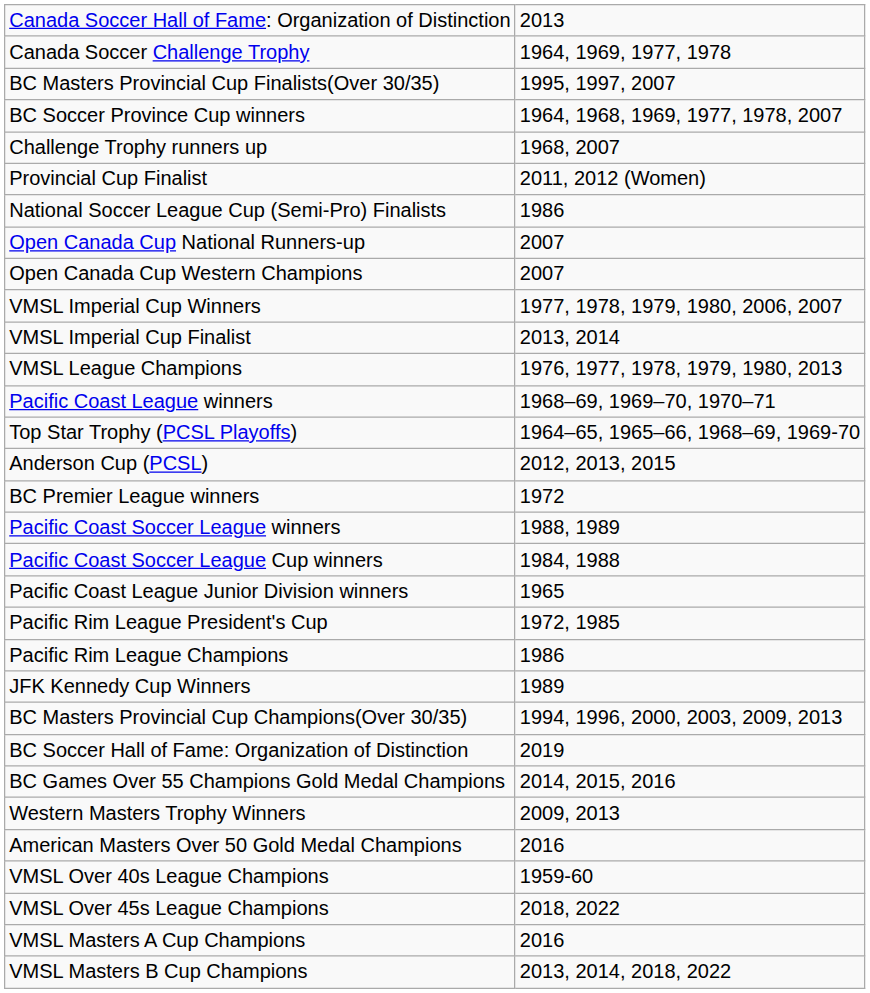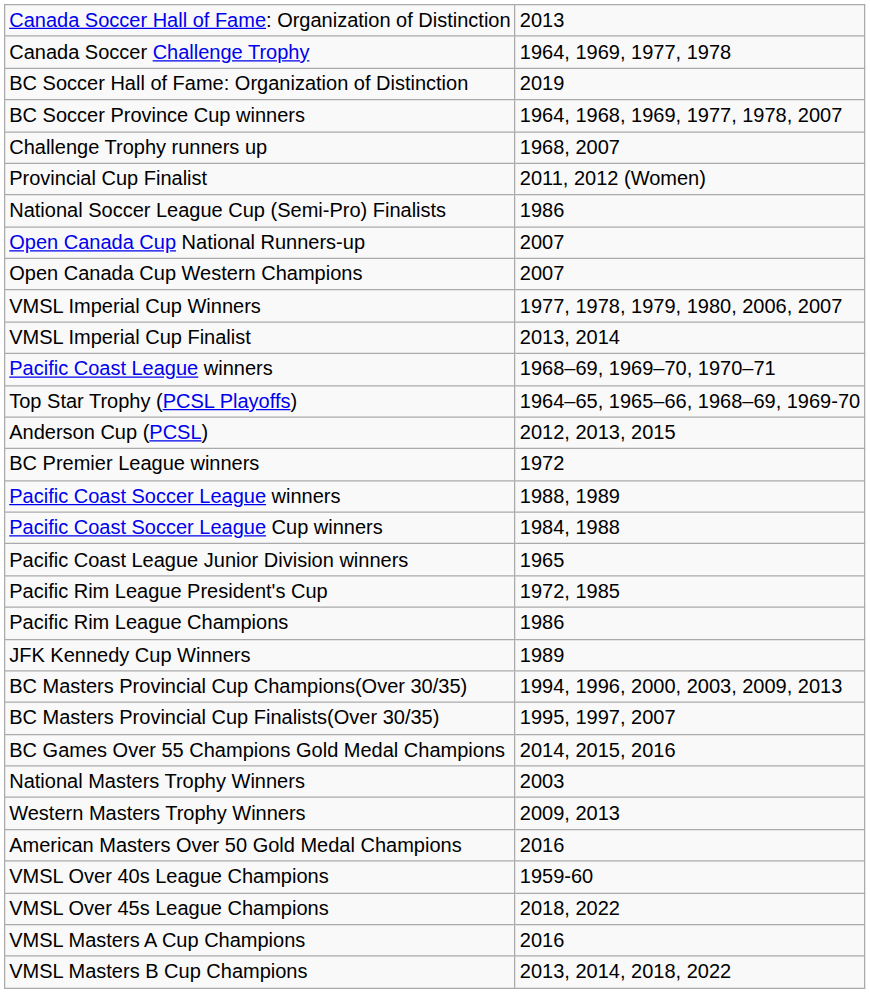 <table class="wikitable">
 <tr>
 <td><a href='#'>Canada Soccer Hall of Fame</a>: Organization of Distinction</td>
 <td>2013</td>
 </tr>
 <tr>
 <td>Canada Soccer <a href='#'>Challenge Trophy</a></td>
 <td>1964, 1969, 1977, 1978</td>
 </tr>
 <tr>
-<td>BC Masters Provincial Cup Finalists(Over 30/35)</td>
-<td>1995, 1997, 2007</td>
+<td>BC Soccer Hall of Fame: Organization of Distinction</td>
+<td>2019</td>
 </tr>
 <tr>
 <td>BC Soccer Province Cup winners</td>
 <td>1964, 1968, 1969, 1977, 1978, 2007</td>
 </tr>
 <tr>
 <td>Challenge Trophy runners up</td>
 <td>1968, 2007</td>
 </tr>
 <tr>
 <td>Provincial Cup Finalist</td>
 <td>2011, 2012 (Women)</td>
 </tr>
 <tr>
 <td>National Soccer League Cup (Semi-Pro) Finalists</td>
 <td>1986</td>
 </tr>
 <tr>
 <td><a href='#'>Open Canada Cup</a> National Runners-up</td>
 <td>2007</td>
 </tr>
 <tr>
 <td>Open Canada Cup Western Champions</td>
 <td>2007</td>
 </tr>
 <tr>
 <td>VMSL Imperial Cup Winners</td>
 <td>1977, 1978, 1979, 1980, 2006, 2007</td>
 </tr>
 <tr>
 <td>VMSL Imperial Cup Finalist</td>
 <td>2013, 2014</td>
-</tr>
-<tr>
-<td>VMSL League Champions</td>
-<td>1976, 1977, 1978, 1979, 1980, 2013</td>
 </tr>
 <tr>
 <td><a href='#'>Pacific Coast League</a> winners</td>
 <td>1968–69, 1969–70, 1970–71</td>
 </tr>
 <tr>
 <td>Top Star Trophy (<a href='#'>PCSL Playoffs</a>)</td>
 <td>1964–65, 1965–66, 1968–69, 1969-70</td>
 </tr>
 <tr>
 <td>Anderson Cup (<a href='#'>PCSL</a>)</td>
 <td>2012, 2013, 2015</td>
 </tr>
 <tr>
 <td>BC Premier League winners</td>
 <td>1972</td>
 </tr>
 <tr>
 <td><a href='#'>Pacific Coast Soccer League</a> winners</td>
 <td>1988, 1989</td>
 </tr>
 <tr>
 <td><a href='#'>Pacific Coast Soccer League</a> Cup winners</td>
 <td>1984, 1988</td>
 </tr>
 <tr>
 <td>Pacific Coast League Junior Division winners</td>
 <td>1965</td>
 </tr>
 <tr>
 <td>Pacific Rim League President's Cup</td>
 <td>1972, 1985</td>
 </tr>
 <tr>
 <td>Pacific Rim League Champions</td>
 <td>1986</td>
 </tr>
 <tr>
 <td>JFK Kennedy Cup Winners</td>
 <td>1989</td>
 </tr>
 <tr>
 <td>BC Masters Provincial Cup Champions(Over 30/35)</td>
 <td>1994, 1996, 2000, 2003, 2009, 2013</td>
 </tr>
 <tr>
-<td>BC Soccer Hall of Fame: Organization of Distinction</td>
-<td>2019</td>
+<td>BC Masters Provincial Cup Finalists(Over 30/35)</td>
+<td>1995, 1997, 2007</td>
 </tr>
 <tr>
 <td>BC Games Over 55 Champions Gold Medal Champions</td>
 <td>2014, 2015, 2016</td>
+</tr>
+<tr>
+<td>National Masters Trophy Winners</td>
+<td>2003</td>
 </tr>
 <tr>
 <td>Western Masters Trophy Winners</td>
 <td>2009, 2013</td>
 </tr>
 <tr>
 <td>American Masters Over 50 Gold Medal Champions</td>
 <td>2016</td>
 </tr>
 <tr>
 <td>VMSL Over 40s League Champions</td>
 <td>1959-60</td>
 </tr>
 <tr>
 <td>VMSL Over 45s League Champions</td>
 <td>2018, 2022</td>
 </tr>
 <tr>
 <td>VMSL Masters A Cup Champions</td>
 <td>2016</td>
 </tr>
 <tr>
 <td>VMSL Masters B Cup Champions</td>
 <td>2013, 2014, 2018, 2022</td>
 </tr>
 </table>
